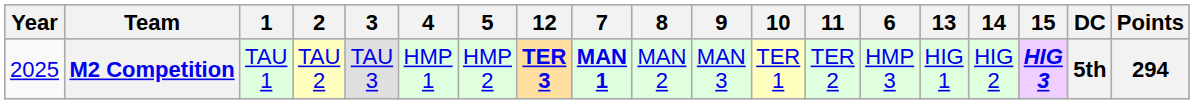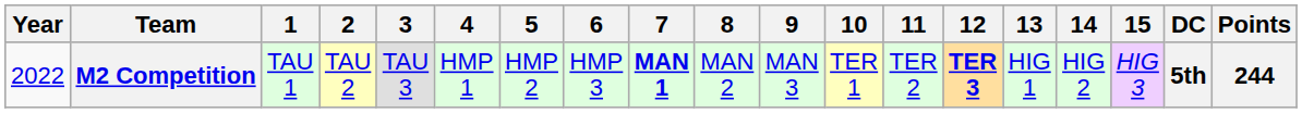 <table class="wikitable" style="text-align:center; font-size:85%;">
 <tr>
 <th>Year</th>
 <th>Team</th>
 <th>1</th>
 <th>2</th>
 <th>3</th>
 <th>4</th>
 <th>5</th>
-<th>12</th>
+<th>6</th>
 <th>7</th>
 <th>8</th>
 <th>9</th>
 <th>10</th>
 <th>11</th>
-<th>6</th>
+<th>12</th>
 <th>13</th>
 <th>14</th>
 <th>15</th>
 <th>DC</th>
 <th>Points</th>
 </tr>
 <tr>
-<td><a href='#'>2025</a></td>
+<td><a href='#'>2022</a></td>
 <th nowrap><a href='#'>M2 Competition</a></th>
 <td style="background:#DFFFDF;"><a href='#'>TAU<br>1</a><br></td>
 <td style="background:#FFFFBF;"><a href='#'>TAU<br>2</a><br></td>
 <td style="background:#DFDFDF;"><a href='#'>TAU<br>3</a><br></td>
 <td style="background:#DFFFDF;"><a href='#'>HMP<br>1</a><br></td>
 <td style="background:#DFFFDF;"><a href='#'>HMP<br>2</a><br></td>
-<td style="background:#FFDF9F;"><strong><a href='#'>TER<br>3</a></strong><br></td>
+<td style="background:#DFFFDF;"><a href='#'>HMP<br>3</a><br></td>
 <td style="background:#DFFFDF;"><strong><a href='#'>MAN<br>1</a><br></strong></td>
 <td style="background:#DFFFDF;"><a href='#'>MAN<br>2</a><br></td>
 <td style="background:#DFFFDF;"><a href='#'>MAN<br>3</a><br></td>
 <td style="background:#FFFFBF;"><a href='#'>TER<br>1</a><br></td>
 <td style="background:#DFFFDF;"><a href='#'>TER<br>2</a><br></td>
-<td style="background:#DFFFDF;"><a href='#'>HMP<br>3</a><br></td>
+<td style="background:#FFDF9F;"><strong><a href='#'>TER<br>3</a></strong><br></td>
 <td style="background:#DFFFDF;"><a href='#'>HIG<br>1</a><br></td>
 <td style="background:#DFFFDF;"><a href='#'>HIG<br>2</a><br></td>
-<td style="background:#EFCFFF;"><strong><em><a href='#'>HIG<br>3</a></em><br></strong></td>
+<td style="background:#EFCFFF;"><em><a href='#'>HIG<br>3</a></em><br></td>
 <th>5th</th>
-<th>294</th>
+<th>244</th>
 </tr>
 </table>
